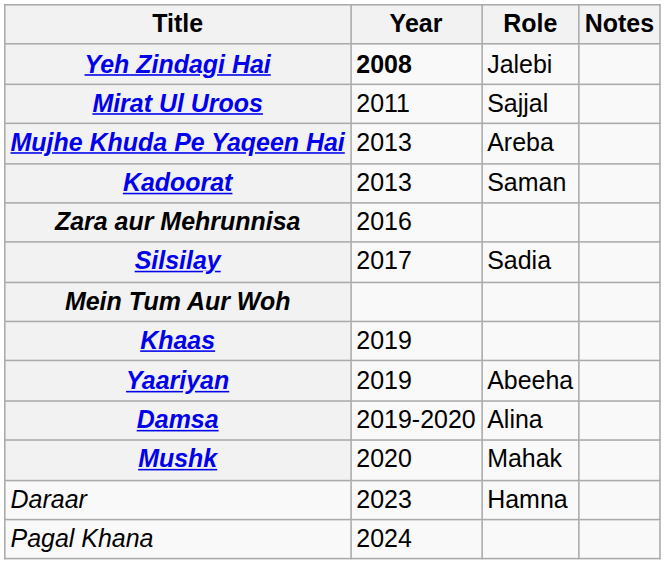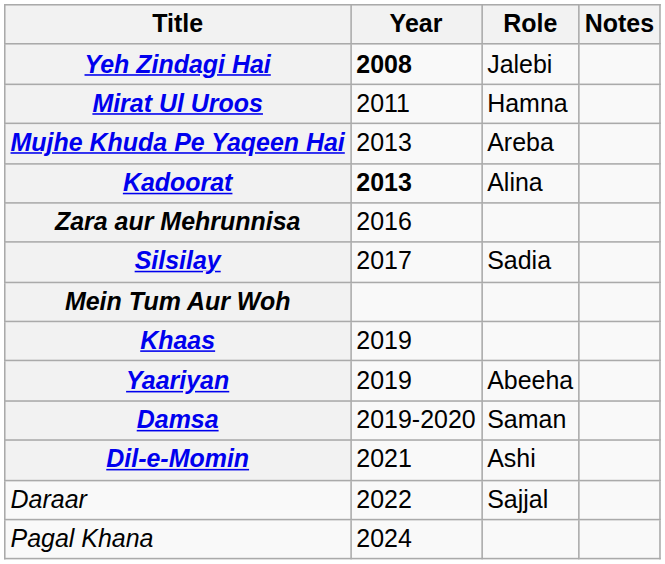 <table class="wikitable sortable plainrowheaders">
 <tr style="text-align:center;">
 <th scope="col">Title</th>
 <th scope="col">Year</th>
 <th scope="col">Role</th>
 <th scope="col">Notes</th>
 </tr>
 <tr>
 <th scope="row"><em><a href='#'>Yeh Zindagi Hai</a></em></th>
 <td><strong>2008</strong></td>
 <td>Jalebi</td>
 <td></td>
 </tr>
 <tr>
 <th scope="row"><em><a href='#'>Mirat Ul Uroos</a></em></th>
 <td>2011</td>
-<td>Sajjal</td>
+<td>Hamna</td>
 <td></td>
 </tr>
 <tr>
 <th scope="row"><em><a href='#'>Mujhe Khuda Pe Yaqeen Hai</a></em></th>
 <td>2013</td>
 <td>Areba</td>
 <td></td>
 </tr>
 <tr>
 <th scope="row"><em><a href='#'>Kadoorat</a></em></th>
-<td>2013</td>
-<td>Saman</td>
+<td><strong>2013</strong></td>
+<td>Alina</td>
 <td></td>
 </tr>
 <tr>
 <th scope="row"><em>Zara aur Mehrunnisa</em></th>
 <td>2016</td>
 <td></td>
 <td></td>
 </tr>
 <tr>
 <th scope="row"><em><a href='#'>Silsilay</a></em></th>
 <td>2017</td>
 <td>Sadia</td>
 <td></td>
 </tr>
 <tr>
 <th scope="row"><em>Mein Tum Aur Woh</em></th>
 <td></td>
 <td></td>
 <td></td>
 </tr>
 <tr>
 <th scope="row"><em><a href='#'>Khaas</a></em></th>
 <td>2019</td>
 <td></td>
 <td></td>
 </tr>
 <tr>
 <th scope="row"><em><a href='#'>Yaariyan</a></em></th>
 <td>2019</td>
 <td>Abeeha</td>
 <td></td>
 </tr>
 <tr>
 <th scope="row"><em><a href='#'>Damsa</a></em></th>
 <td>2019-2020</td>
-<td>Alina</td>
+<td>Saman</td>
 <td></td>
 </tr>
 <tr>
-<th scope="row"><em><a href='#'>Mushk</a></em></th>
-<td>2020</td>
-<td>Mahak</td>
+<th scope="row"><em><a href='#'>Dil-e-Momin</a></em></th>
+<td>2021</td>
+<td>Ashi</td>
 <td></td>
 </tr>
 <tr>
 <td><em>Daraar</em></td>
-<td>2023</td>
-<td>Hamna</td>
+<td>2022</td>
+<td>Sajjal</td>
 <td></td>
 </tr>
 <tr>
 <td><em>Pagal Khana</em></td>
 <td>2024</td>
 <td></td>
 </tr>
 </table>
